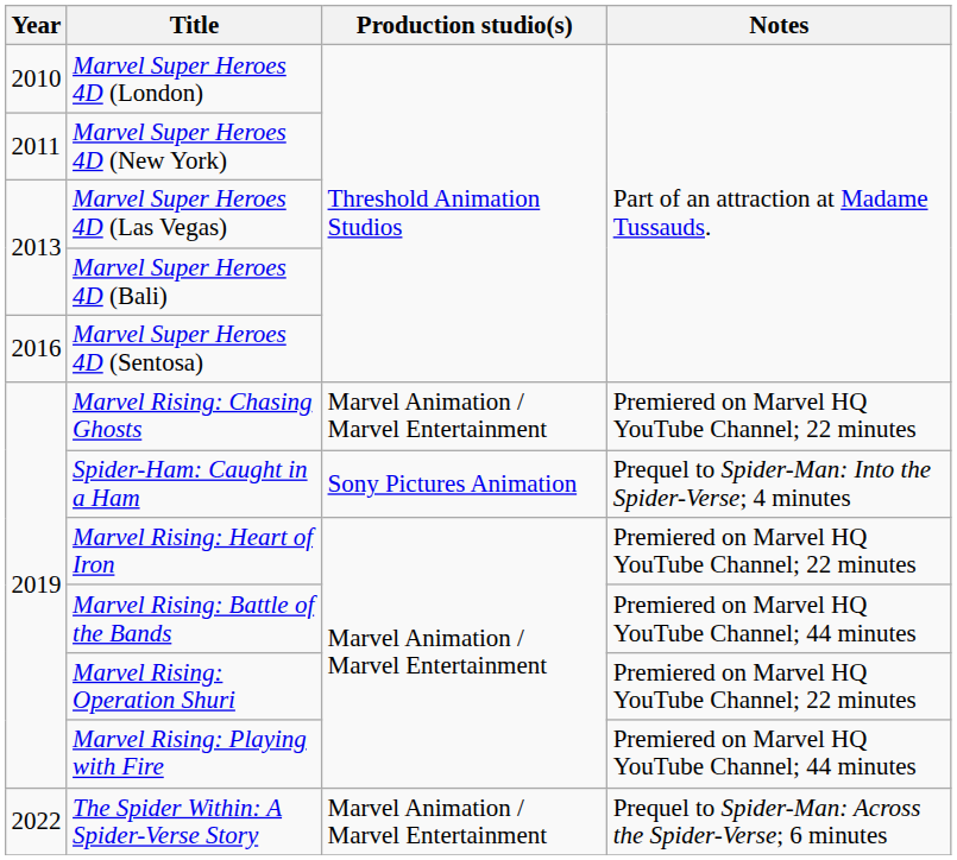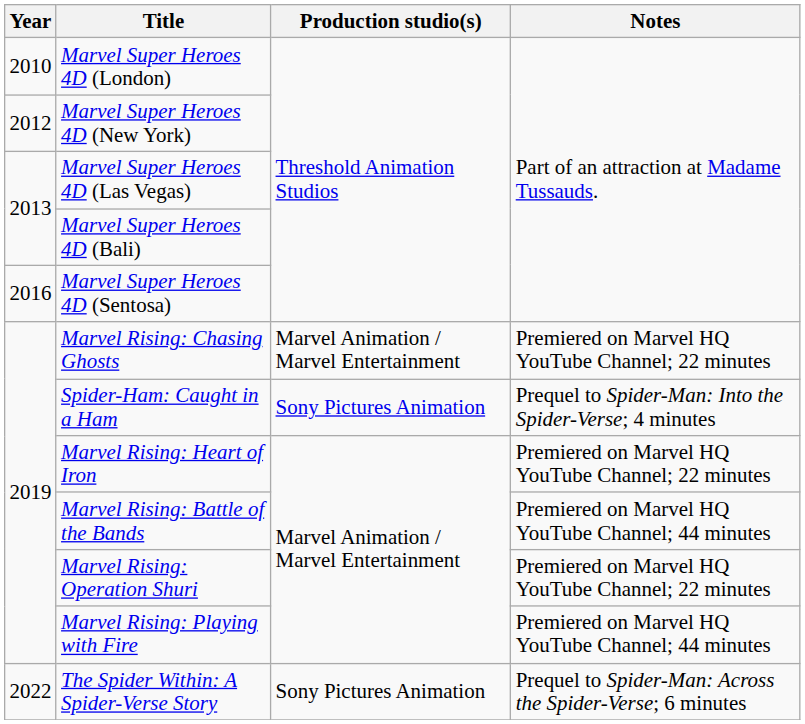 <table class="wikitable">
 <tr>
 <th>Year</th>
 <th>Title</th>
 <th>Production studio(s)</th>
 <th>Notes</th>
 </tr>
 <tr>
 <td>2010</td>
 <td><em><a href='#'>Marvel Super Heroes 4D</a></em> (London)</td>
 <td rowspan="5"><a href='#'>Threshold Animation Studios</a></td>
 <td rowspan="5">Part of an attraction at <a href='#'>Madame Tussauds</a>.</td>
 </tr>
 <tr>
-<td>2011</td>
+<td>2012</td>
 <td><em><a href='#'>Marvel Super Heroes 4D</a></em> (New York)</td>
 </tr>
 <tr>
 <td rowspan="2">2013</td>
 <td><em><a href='#'>Marvel Super Heroes 4D</a></em> (Las Vegas)</td>
 </tr>
 <tr>
 <td><em><a href='#'>Marvel Super Heroes 4D</a></em> (Bali)</td>
 </tr>
 <tr>
 <td>2016</td>
 <td><em><a href='#'>Marvel Super Heroes 4D</a></em> (Sentosa)</td>
 </tr>
 <tr>
 <td rowspan="6">2019</td>
 <td><em><a href='#'>Marvel Rising: Chasing Ghosts</a></em></td>
 <td>Marvel Animation / Marvel Entertainment</td>
 <td>Premiered on Marvel HQ YouTube Channel; 22 minutes</td>
 </tr>
 <tr>
 <td><em><a href='#'>Spider-Ham: Caught in a Ham</a></em></td>
 <td><a href='#'>Sony Pictures Animation</a></td>
 <td>Prequel to <em>Spider-Man: Into the Spider-Verse</em>; 4 minutes</td>
 </tr>
 <tr>
 <td><em><a href='#'>Marvel Rising: Heart of Iron</a></em></td>
 <td rowspan="4">Marvel Animation / Marvel Entertainment</td>
 <td>Premiered on Marvel HQ YouTube Channel; 22 minutes</td>
 </tr>
 <tr>
 <td><em><a href='#'>Marvel Rising: Battle of the Bands</a></em></td>
 <td>Premiered on Marvel HQ YouTube Channel; 44 minutes</td>
 </tr>
 <tr>
 <td><em><a href='#'>Marvel Rising: Operation Shuri</a></em></td>
 <td>Premiered on Marvel HQ YouTube Channel; 22 minutes</td>
 </tr>
 <tr>
 <td><em><a href='#'>Marvel Rising: Playing with Fire</a></em></td>
 <td>Premiered on Marvel HQ YouTube Channel; 44 minutes</td>
 </tr>
 <tr>
 <td>2022</td>
 <td><em><a href='#'>The Spider Within: A Spider-Verse Story</a></em></td>
-<td>Marvel Animation / Marvel Entertainment</td>
+<td>Sony Pictures Animation</td>
 <td>Prequel to <em>Spider-Man: Across the Spider-Verse</em>; 6 minutes</td>
 </tr>
 </table>
